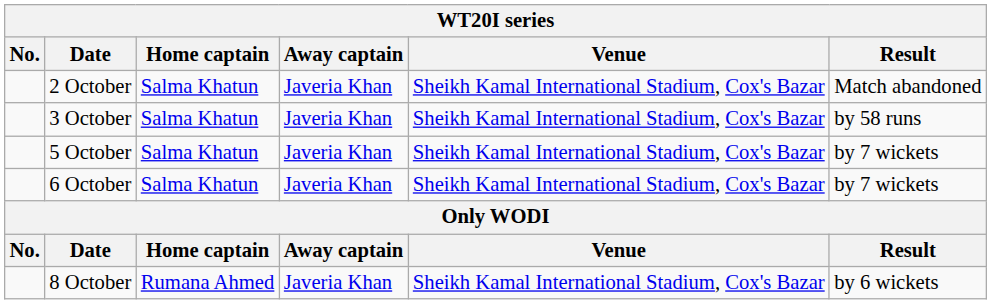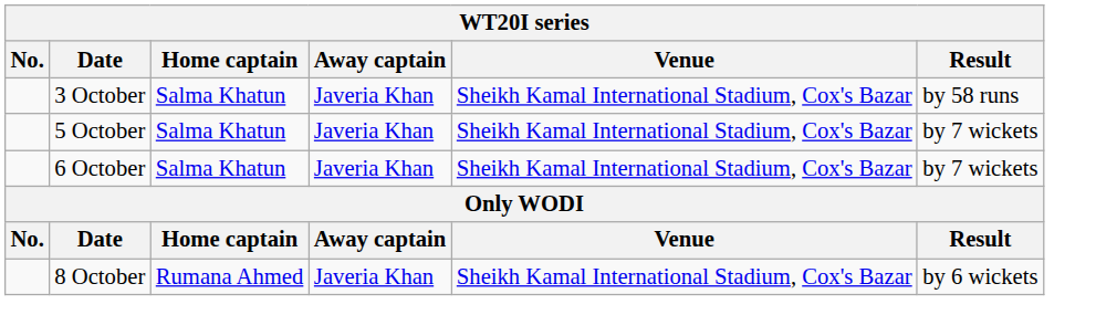 <table class="wikitable">
 <tr>
 <th colspan="6">WT20I series</th>
 </tr>
 <tr>
 <th>No.</th>
 <th>Date</th>
 <th>Home captain</th>
 <th>Away captain</th>
 <th>Venue</th>
 <th>Result</th>
-</tr>
-<tr>
-<td></td>
-<td>2 October</td>
-<td><a href='#'>Salma Khatun</a></td>
-<td><a href='#'>Javeria Khan</a></td>
-<td><a href='#'>Sheikh Kamal International Stadium</a>, <a href='#'>Cox's Bazar</a></td>
-<td>Match abandoned</td>
 </tr>
 <tr>
 <td></td>
 <td>3 October</td>
 <td><a href='#'>Salma Khatun</a></td>
 <td><a href='#'>Javeria Khan</a></td>
 <td><a href='#'>Sheikh Kamal International Stadium</a>, <a href='#'>Cox's Bazar</a></td>
 <td> by 58 runs</td>
 </tr>
 <tr>
 <td></td>
 <td>5 October</td>
 <td><a href='#'>Salma Khatun</a></td>
 <td><a href='#'>Javeria Khan</a></td>
 <td><a href='#'>Sheikh Kamal International Stadium</a>, <a href='#'>Cox's Bazar</a></td>
 <td> by 7 wickets</td>
 </tr>
 <tr>
 <td></td>
 <td>6 October</td>
 <td><a href='#'>Salma Khatun</a></td>
 <td><a href='#'>Javeria Khan</a></td>
 <td><a href='#'>Sheikh Kamal International Stadium</a>, <a href='#'>Cox's Bazar</a></td>
 <td> by 7 wickets</td>
 </tr>
 <tr>
 <th colspan="6">Only WODI</th>
 </tr>
 <tr>
 <th>No.</th>
 <th>Date</th>
 <th>Home captain</th>
 <th>Away captain</th>
 <th>Venue</th>
 <th>Result</th>
 </tr>
 <tr>
 <td></td>
 <td>8 October</td>
 <td><a href='#'>Rumana Ahmed</a></td>
 <td><a href='#'>Javeria Khan</a></td>
 <td><a href='#'>Sheikh Kamal International Stadium</a>, <a href='#'>Cox's Bazar</a></td>
 <td> by 6 wickets</td>
 </tr>
 </table>
